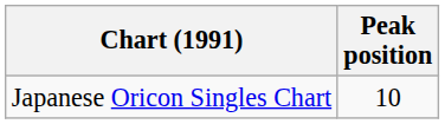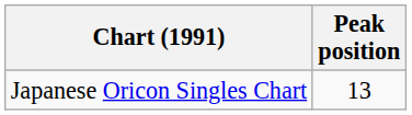 <table class="wikitable">
 <tr>
 <th>Chart (1991)</th>
 <th>Peak<br>position</th>
 </tr>
 <tr>
 <td>Japanese <a href='#'>Oricon Singles Chart</a></td>
-<td align="center">10</td>
+<td align="center">13</td>
 </tr>
 </table>
